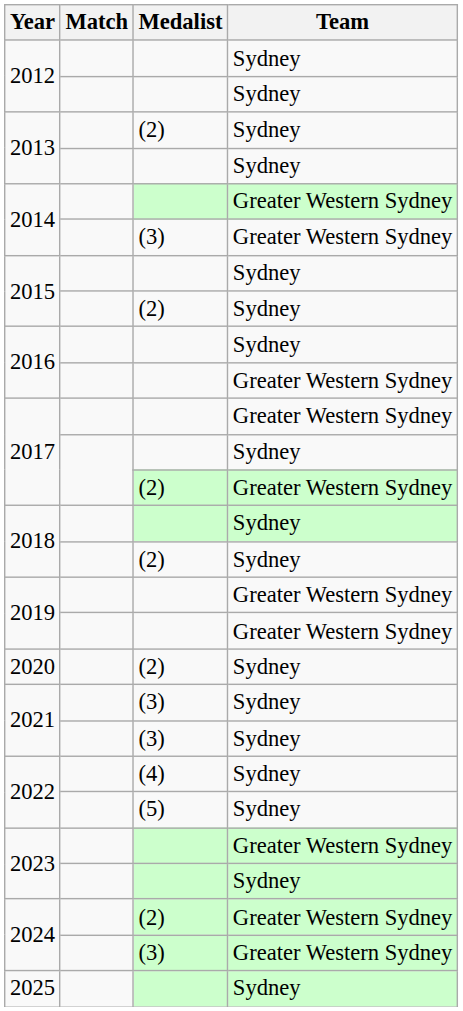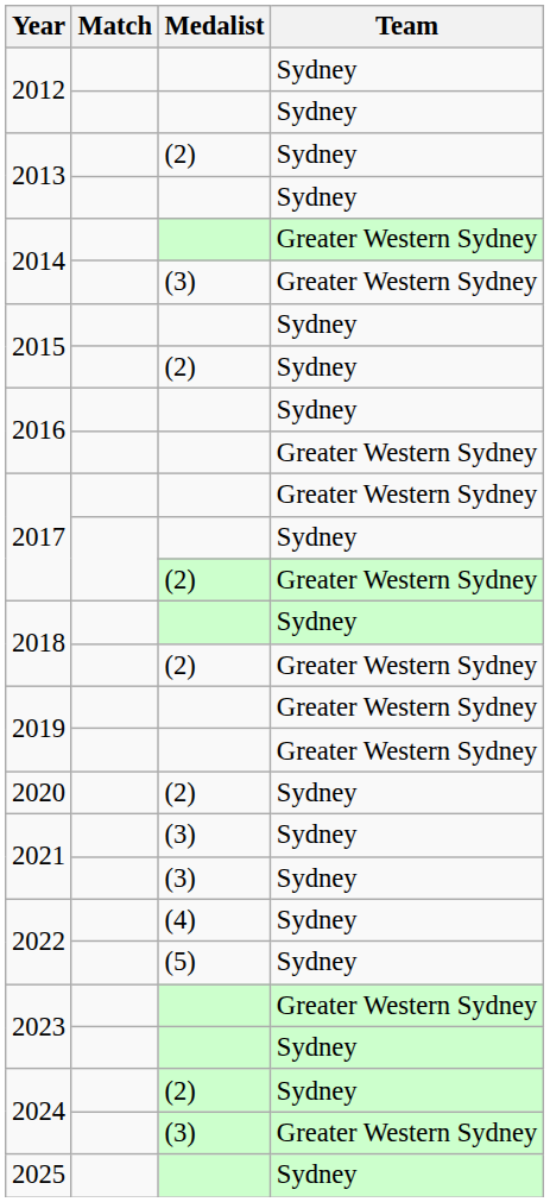 <table class="wikitable sortable">
 <tr>
 <th>Year</th>
 <th>Match</th>
 <th>Medalist</th>
 <th>Team</th>
 </tr>
 <tr>
 <td rowspan="2">2012</td>
 <td></td>
 <td></td>
 <td>Sydney</td>
 </tr>
 <tr>
 <td></td>
 <td></td>
 <td>Sydney</td>
 </tr>
 <tr>
 <td rowspan="2">2013</td>
 <td></td>
 <td> (2)</td>
 <td>Sydney</td>
 </tr>
 <tr>
 <td></td>
 <td></td>
 <td>Sydney</td>
 </tr>
 <tr>
 <td rowspan="2">2014</td>
 <td></td>
 <td style="background:#ccffcc;"></td>
 <td style="background:#ccffcc;">Greater Western Sydney</td>
 </tr>
 <tr>
 <td></td>
 <td> (3)</td>
 <td>Greater Western Sydney</td>
 </tr>
 <tr>
 <td rowspan="2">2015</td>
 <td></td>
 <td></td>
 <td>Sydney</td>
 </tr>
 <tr>
 <td></td>
 <td> (2)</td>
 <td>Sydney</td>
 </tr>
 <tr>
 <td rowspan="2">2016</td>
 <td></td>
 <td></td>
 <td>Sydney</td>
 </tr>
 <tr>
 <td></td>
 <td></td>
 <td>Greater Western Sydney</td>
 </tr>
 <tr>
 <td rowspan="3">2017</td>
 <td></td>
 <td></td>
 <td>Greater Western Sydney</td>
 </tr>
 <tr>
 <td rowspan="2"></td>
 <td></td>
 <td>Sydney</td>
 </tr>
 <tr>
 <td style="background:#ccffcc;"> (2)</td>
 <td style="background:#ccffcc;">Greater Western Sydney</td>
 </tr>
 <tr>
 <td rowspan="2">2018</td>
 <td></td>
 <td style="background:#ccffcc;"></td>
 <td style="background:#ccffcc;">Sydney</td>
 </tr>
 <tr>
 <td></td>
 <td> (2)</td>
-<td>Sydney</td>
+<td>Greater Western Sydney</td>
 </tr>
 <tr>
 <td rowspan="2">2019</td>
 <td></td>
 <td></td>
 <td>Greater Western Sydney</td>
 </tr>
 <tr>
 <td></td>
 <td></td>
 <td>Greater Western Sydney</td>
 </tr>
 <tr>
 <td>2020</td>
 <td></td>
 <td> (2)</td>
 <td>Sydney</td>
 </tr>
 <tr>
 <td rowspan="2">2021</td>
 <td></td>
 <td> (3)</td>
 <td>Sydney</td>
 </tr>
 <tr>
 <td></td>
 <td> (3)</td>
 <td>Sydney</td>
 </tr>
 <tr>
 <td rowspan="2">2022</td>
 <td></td>
 <td> (4)</td>
 <td>Sydney</td>
 </tr>
 <tr>
 <td></td>
 <td> (5)</td>
 <td>Sydney</td>
 </tr>
 <tr>
 <td rowspan="2">2023</td>
 <td></td>
 <td style="background:#ccffcc;"></td>
 <td style="background:#ccffcc;">Greater Western Sydney</td>
 </tr>
 <tr>
 <td></td>
 <td style="background:#ccffcc;"></td>
 <td style="background:#ccffcc;">Sydney</td>
 </tr>
 <tr>
 <td rowspan="2">2024</td>
 <td></td>
 <td style="background:#ccffcc;"> (2)</td>
-<td style="background:#ccffcc;">Greater Western Sydney</td>
+<td style="background:#ccffcc;">Sydney</td>
 </tr>
 <tr>
 <td></td>
 <td style="background:#ccffcc;"> (3)</td>
 <td style="background:#ccffcc;">Greater Western Sydney</td>
 </tr>
 <tr>
 <td rowspan="2">2025</td>
 <td></td>
 <td style="background:#ccffcc;"></td>
 <td style="background:#ccffcc;">Sydney</td>
 </tr>
 </table>
